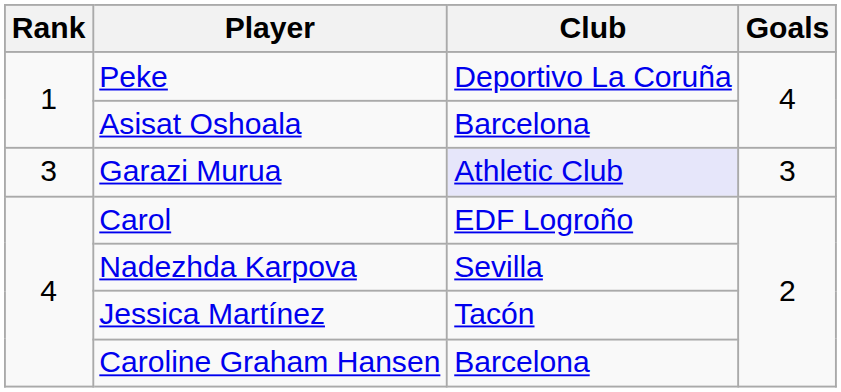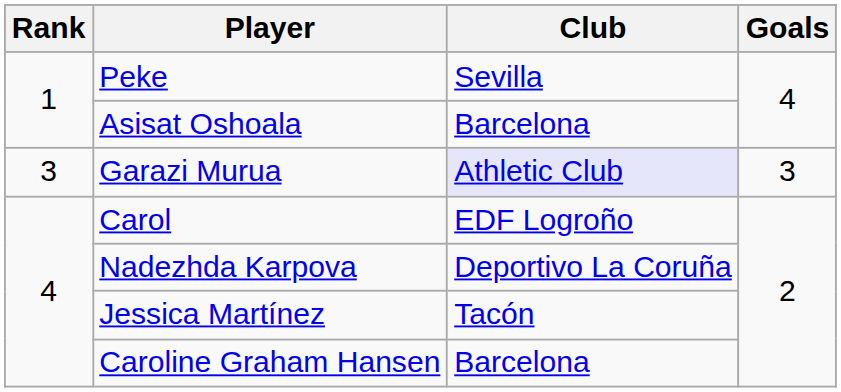 <table class="wikitable sortable" style="text-align:center">
 <tr>
 <th>Rank</th>
 <th>Player</th>
 <th>Club</th>
 <th>Goals</th>
 </tr>
 <tr>
 <td rowspan=2>1</td>
 <td align=left> <a href='#'>Peke</a></td>
-<td align=left><a href='#'>Deportivo La Coruña</a></td>
+<td align=left><a href='#'>Sevilla</a></td>
 <td rowspan=2>4</td>
 </tr>
 <tr>
 <td align=left> <a href='#'>Asisat Oshoala</a></td>
 <td align=left><a href='#'>Barcelona</a></td>
 </tr>
 <tr>
 <td>3</td>
 <td align=left> <a href='#'>Garazi Murua</a></td>
 <td align=left style="background: lavender;"><a href='#'>Athletic Club</a></td>
 <td>3</td>
 </tr>
 <tr>
 <td rowspan=4>4</td>
 <td align=left> <a href='#'>Carol</a></td>
 <td align=left><a href='#'>EDF Logroño</a></td>
 <td rowspan=4>2</td>
 </tr>
 <tr>
 <td align=left> <a href='#'>Nadezhda Karpova</a></td>
-<td align=left><a href='#'>Sevilla</a></td>
+<td align=left><a href='#'>Deportivo La Coruña</a></td>
 </tr>
 <tr>
 <td align=left> <a href='#'>Jessica Martínez</a></td>
 <td align=left><a href='#'>Tacón</a></td>
 </tr>
 <tr>
 <td align=left> <a href='#'>Caroline Graham Hansen</a></td>
 <td align=left><a href='#'>Barcelona</a></td>
 </tr>
 </table>
